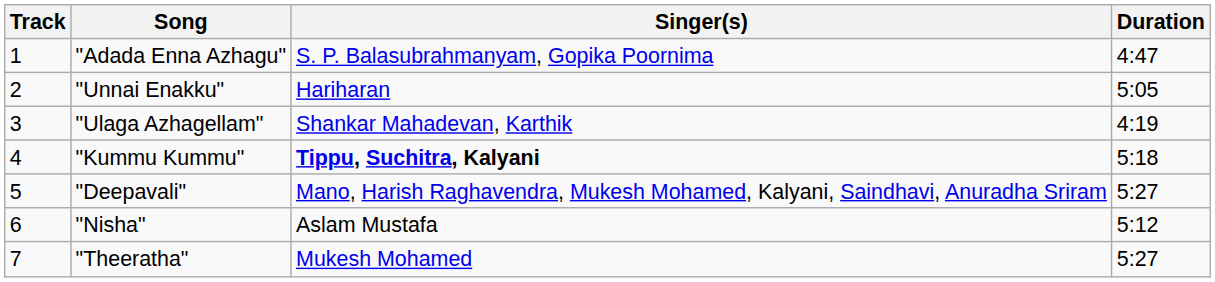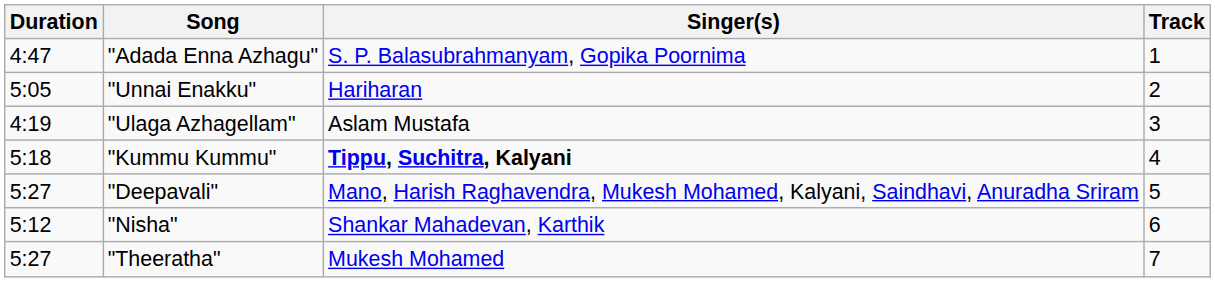 <table class="wikitable" style="font-size:95%;">
 <tr>
-<th>Track</th>
+<th>Duration</th>
 <th>Song</th>
 <th>Singer(s)</th>
-<th>Duration</th>
+<th>Track</th>
 </tr>
 <tr>
-<td>1</td>
+<td>4:47</td>
 <td>"Adada Enna Azhagu"</td>
 <td><a href='#'>S. P. Balasubrahmanyam</a>, <a href='#'>Gopika Poornima</a></td>
-<td>4:47</td>
+<td>1</td>
 </tr>
 <tr>
-<td>2</td>
+<td>5:05</td>
 <td>"Unnai Enakku"</td>
 <td><a href='#'>Hariharan</a></td>
-<td>5:05</td>
+<td>2</td>
 </tr>
 <tr>
+<td>4:19</td>
+<td>"Ulaga Azhagellam"</td>
+<td>Aslam Mustafa</td>
 <td>3</td>
-<td>"Ulaga Azhagellam"</td>
-<td><a href='#'>Shankar Mahadevan</a>, <a href='#'>Karthik</a></td>
-<td>4:19</td>
 </tr>
 <tr>
-<td>4</td>
+<td>5:18</td>
 <td>"Kummu Kummu"</td>
 <td><strong><a href='#'>Tippu</a>, <a href='#'>Suchitra</a>, Kalyani</strong></td>
-<td>5:18</td>
+<td>4</td>
 </tr>
 <tr>
-<td>5</td>
+<td>5:27</td>
 <td>"Deepavali"</td>
 <td><a href='#'>Mano</a>, <a href='#'>Harish Raghavendra</a>, <a href='#'>Mukesh Mohamed</a>, Kalyani, <a href='#'>Saindhavi</a>, <a href='#'>Anuradha Sriram</a></td>
-<td>5:27</td>
+<td>5</td>
 </tr>
 <tr>
+<td>5:12</td>
+<td>"Nisha"</td>
+<td><a href='#'>Shankar Mahadevan</a>, <a href='#'>Karthik</a></td>
 <td>6</td>
-<td>"Nisha"</td>
-<td>Aslam Mustafa</td>
-<td>5:12</td>
 </tr>
 <tr>
-<td>7</td>
+<td>5:27</td>
 <td>"Theeratha"</td>
 <td><a href='#'>Mukesh Mohamed</a></td>
-<td>5:27</td>
+<td>7</td>
 </tr>
 </table>
